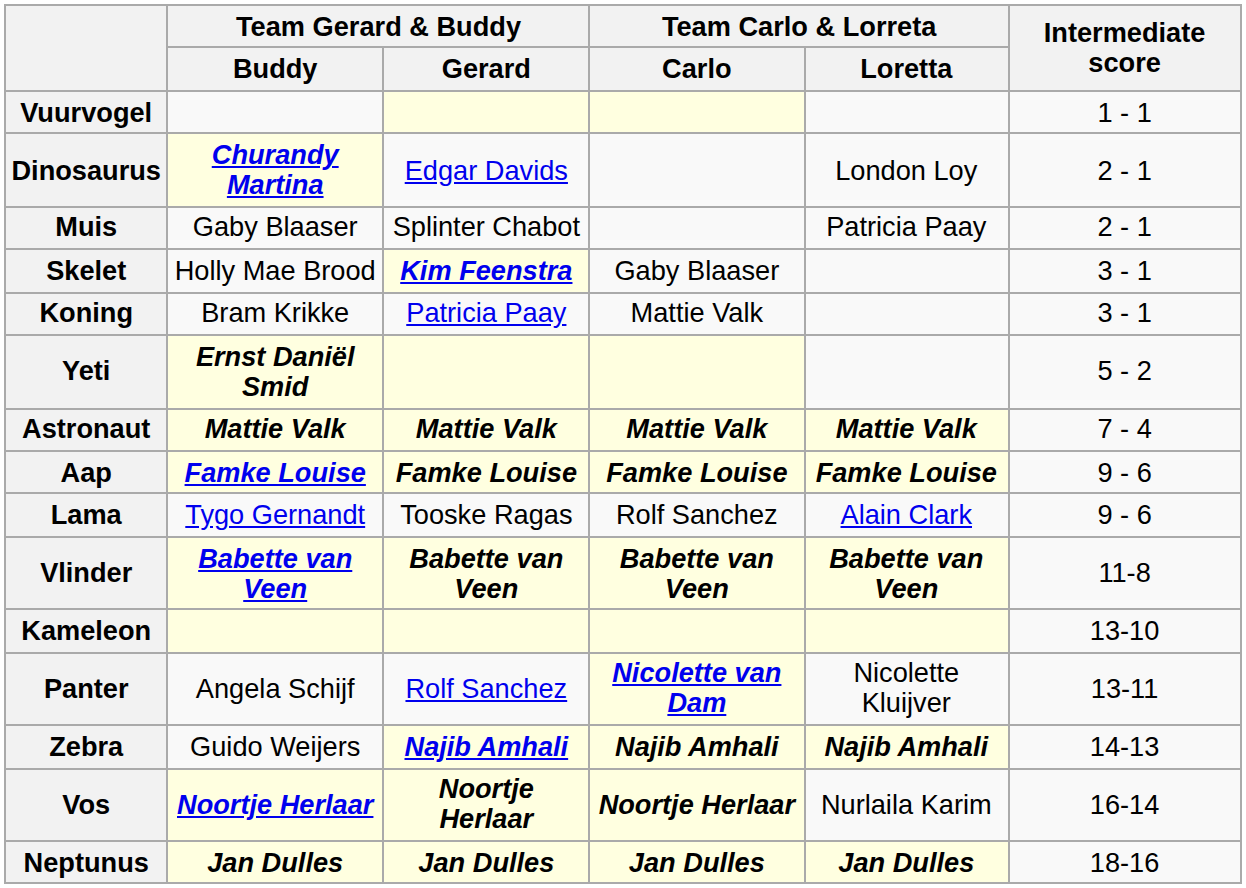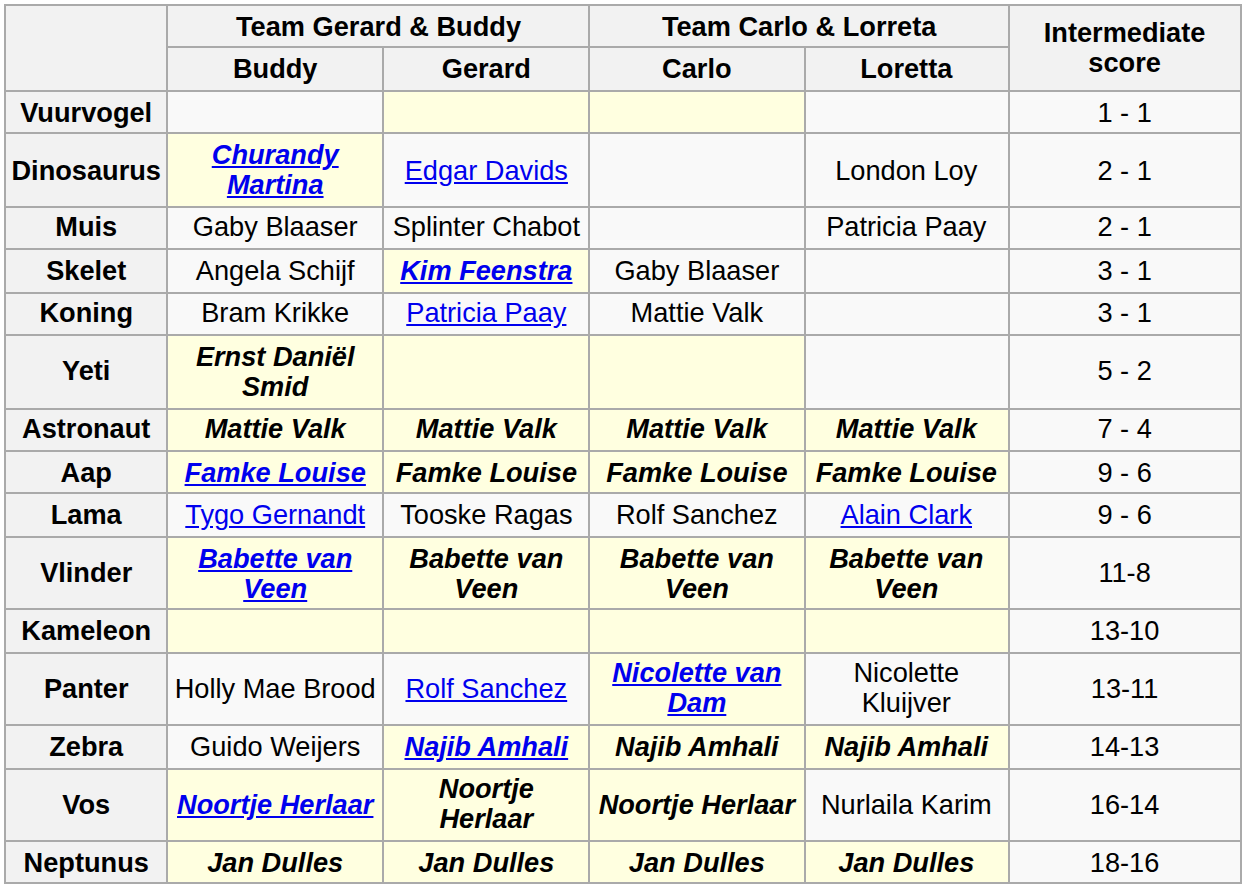 <table class="wikitable" style="text-align:center; font-size:85%; line-height:15px; width:70%">
 <tr>
 <th rowspan="2"></th>
 <th colspan="2">Team Gerard & Buddy</th>
 <th colspan="2">Team Carlo & Lorreta</th>
 <th rowspan="2">Intermediate score</th>
 </tr>
 <tr>
 <th>Buddy</th>
 <th>Gerard</th>
 <th>Carlo</th>
 <th>Loretta</th>
 </tr>
 <tr>
 <th>Vuurvogel</th>
 <td></td>
 <td bgcolor="lightyellow"><strong><em></em></strong></td>
 <td bgcolor="lightyellow"><strong><em></em></strong></td>
 <td></td>
 <td>1 - 1</td>
 </tr>
 <tr>
 <th>Dinosaurus</th>
 <td bgcolor="lightyellow"><strong><em><a href='#'>Churandy Martina</a></em></strong></td>
 <td><a href='#'>Edgar Davids</a></td>
 <td></td>
 <td>London Loy</td>
 <td>2 - 1</td>
 </tr>
 <tr>
 <th>Muis</th>
 <td>Gaby Blaaser</td>
 <td>Splinter Chabot</td>
 <td></td>
 <td>Patricia Paay</td>
 <td>2 - 1</td>
 </tr>
 <tr>
 <th>Skelet</th>
-<td>Holly Mae Brood</td>
+<td>Angela Schijf</td>
 <td bgcolor="lightyellow"><strong><em><a href='#'>Kim Feenstra</a></em></strong></td>
 <td>Gaby Blaaser</td>
 <td></td>
 <td>3 - 1</td>
 </tr>
 <tr>
 <th>Koning</th>
 <td>Bram Krikke</td>
 <td><a href='#'>Patricia Paay</a></td>
 <td>Mattie Valk</td>
 <td></td>
 <td>3 - 1</td>
 </tr>
 <tr>
 <th>Yeti</th>
 <td bgcolor="lightyellow"><strong><em>Ernst Daniël Smid</em></strong></td>
 <td bgcolor="lightyellow"><strong><em></em></strong></td>
 <td bgcolor="lightyellow"><strong><em></em></strong></td>
 <td></td>
 <td>5 - 2</td>
 </tr>
 <tr>
 <th>Astronaut</th>
 <td bgcolor="lightyellow"><strong><em>Mattie Valk</em></strong></td>
 <td bgcolor="lightyellow"><strong><em>Mattie Valk</em></strong></td>
 <td bgcolor="lightyellow"><strong><em>Mattie Valk</em></strong></td>
 <td bgcolor="lightyellow"><strong><em>Mattie Valk</em></strong></td>
 <td>7 - 4</td>
 </tr>
 <tr>
 <th>Aap</th>
 <td bgcolor="lightyellow"><strong><em><a href='#'>Famke Louise</a></em></strong></td>
 <td bgcolor="lightyellow"><strong><em>Famke Louise</em></strong></td>
 <td bgcolor="lightyellow"><strong><em>Famke Louise</em></strong></td>
 <td bgcolor="lightyellow"><strong><em>Famke Louise</em></strong></td>
 <td>9 - 6</td>
 </tr>
 <tr>
 <th>Lama</th>
 <td><a href='#'>Tygo Gernandt</a></td>
 <td>Tooske Ragas</td>
 <td>Rolf Sanchez</td>
 <td><a href='#'>Alain Clark</a></td>
 <td>9 - 6</td>
 </tr>
 <tr>
 <th>Vlinder</th>
 <td bgcolor="lightyellow"><strong><em><a href='#'>Babette van Veen</a></em></strong></td>
 <td bgcolor="lightyellow"><strong><em>Babette van Veen</em></strong></td>
 <td bgcolor="lightyellow"><strong><em>Babette van Veen</em></strong></td>
 <td bgcolor="lightyellow"><strong><em>Babette van Veen</em></strong></td>
 <td>11-8</td>
 </tr>
 <tr>
 <th>Kameleon</th>
 <td bgcolor="lightyellow"><strong><em></em></strong></td>
 <td bgcolor="lightyellow"><strong><em></em></strong></td>
 <td bgcolor="lightyellow"><strong><em></em></strong></td>
 <td bgcolor="lightyellow"><strong><em></em></strong></td>
 <td>13-10</td>
 </tr>
 <tr>
 <th>Panter</th>
-<td>Angela Schijf</td>
+<td>Holly Mae Brood</td>
 <td><a href='#'>Rolf Sanchez</a></td>
 <td bgcolor="lightyellow"><strong><em><a href='#'>Nicolette van Dam</a></em></strong></td>
 <td>Nicolette Kluijver</td>
 <td>13-11</td>
 </tr>
 <tr>
 <th>Zebra</th>
 <td>Guido Weijers</td>
 <td bgcolor="lightyellow"><strong><em><a href='#'>Najib Amhali</a></em></strong></td>
 <td bgcolor="lightyellow"><strong><em>Najib Amhali</em></strong></td>
 <td bgcolor="lightyellow"><strong><em>Najib Amhali</em></strong></td>
 <td>14-13</td>
 </tr>
 <tr>
 <th>Vos</th>
 <td bgcolor="lightyellow"><strong><em><a href='#'>Noortje Herlaar</a></em></strong></td>
 <td bgcolor="lightyellow"><strong><em>Noortje Herlaar</em></strong></td>
 <td bgcolor="lightyellow"><strong><em>Noortje Herlaar</em></strong></td>
 <td>Nurlaila Karim</td>
 <td>16-14</td>
 </tr>
 <tr>
 <th>Neptunus</th>
 <td bgcolor="lightyellow"><strong><em>Jan Dulles</em></strong></td>
 <td bgcolor="lightyellow"><strong><em>Jan Dulles</em></strong></td>
 <td bgcolor="lightyellow"><strong><em>Jan Dulles</em></strong></td>
 <td bgcolor="lightyellow"><strong><em>Jan Dulles</em></strong></td>
 <td>18-16</td>
 </tr>
 </table>
